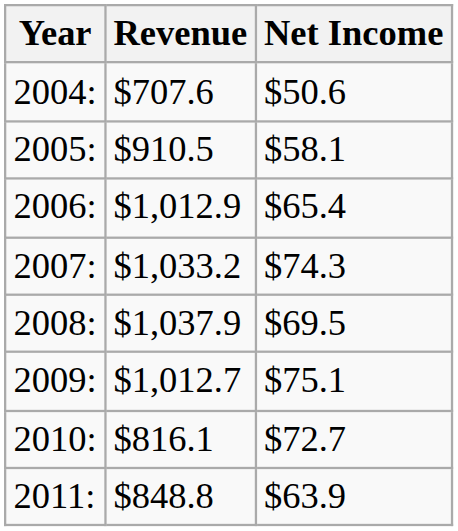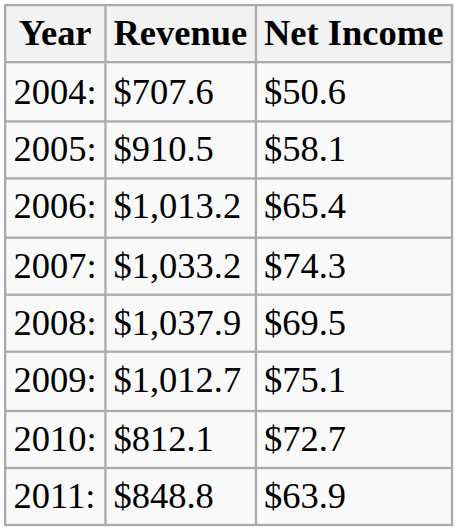 <table class=wikitable>
 <tr>
 <th>Year</th>
 <th>Revenue</th>
 <th>Net Income</th>
 </tr>
 <tr>
 <td>2004:</td>
 <td>$707.6</td>
 <td>$50.6</td>
 </tr>
 <tr>
 <td>2005:</td>
 <td>$910.5</td>
 <td>$58.1</td>
 </tr>
 <tr>
 <td>2006:</td>
-<td>$1,012.9</td>
+<td>$1,013.2</td>
 <td>$65.4</td>
 </tr>
 <tr>
 <td>2007:</td>
 <td>$1,033.2</td>
 <td>$74.3</td>
 </tr>
 <tr>
 <td>2008:</td>
 <td>$1,037.9</td>
 <td>$69.5</td>
 </tr>
 <tr>
 <td>2009:</td>
 <td>$1,012.7</td>
 <td>$75.1</td>
 </tr>
 <tr>
 <td>2010:</td>
-<td>$816.1</td>
+<td>$812.1</td>
 <td>$72.7</td>
 </tr>
 <tr>
 <td>2011:</td>
 <td>$848.8</td>
 <td>$63.9</td>
 </tr>
 </table>
